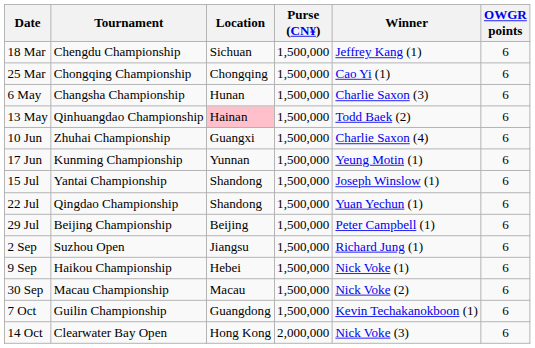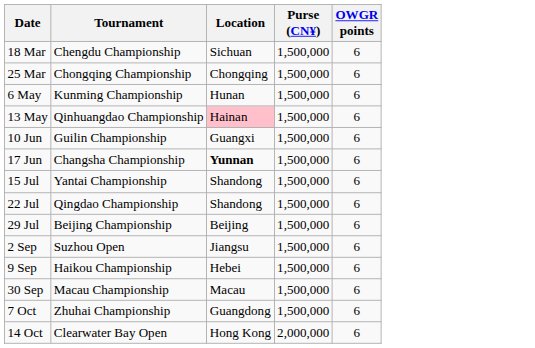 <table class="wikitable" style="font-size:95%">
 <tr>
 <th>Date</th>
 <th>Tournament</th>
 <th>Location</th>
 <th>Purse<br>(<a href='#'>CN¥</a>)</th>
-<th>Winner</th>
 <th><a href='#'>OWGR</a><br>points</th>
 </tr>
 <tr>
 <td>18 Mar</td>
 <td>Chengdu Championship</td>
 <td>Sichuan</td>
 <td align=right>1,500,000</td>
-<td> <a href='#'>Jeffrey Kang</a> (1)</td>
 <td align=center>6</td>
 </tr>
 <tr>
 <td>25 Mar</td>
 <td>Chongqing Championship</td>
 <td>Chongqing</td>
 <td align=right>1,500,000</td>
-<td> <a href='#'>Cao Yi</a> (1)</td>
 <td align=center>6</td>
 </tr>
 <tr>
 <td>6 May</td>
-<td>Changsha Championship</td>
+<td>Kunming Championship</td>
 <td>Hunan</td>
 <td align=right>1,500,000</td>
-<td> <a href='#'>Charlie Saxon</a> (3)</td>
 <td align=center>6</td>
 </tr>
 <tr>
 <td>13 May</td>
 <td>Qinhuangdao Championship</td>
 <td style="background: pink;">Hainan</td>
 <td align=right>1,500,000</td>
-<td> <a href='#'>Todd Baek</a> (2)</td>
 <td align=center>6</td>
 </tr>
 <tr>
 <td>10 Jun</td>
-<td>Zhuhai Championship</td>
+<td>Guilin Championship</td>
 <td>Guangxi</td>
 <td align=right>1,500,000</td>
-<td> <a href='#'>Charlie Saxon</a> (4)</td>
 <td align=center>6</td>
 </tr>
 <tr>
 <td>17 Jun</td>
-<td>Kunming Championship</td>
-<td>Yunnan</td>
+<td>Changsha Championship</td>
+<td><strong>Yunnan</strong></td>
 <td align=right>1,500,000</td>
-<td> <a href='#'>Yeung Motin</a> (1)</td>
 <td align=center>6</td>
 </tr>
 <tr>
 <td>15 Jul</td>
 <td>Yantai Championship</td>
 <td>Shandong</td>
 <td align=right>1,500,000</td>
-<td> <a href='#'>Joseph Winslow</a> (1)</td>
 <td align=center>6</td>
 </tr>
 <tr>
 <td>22 Jul</td>
 <td>Qingdao Championship</td>
 <td>Shandong</td>
 <td align=right>1,500,000</td>
-<td> <a href='#'>Yuan Yechun</a> (1)</td>
 <td align=center>6</td>
 </tr>
 <tr>
 <td>29 Jul</td>
 <td>Beijing Championship</td>
 <td>Beijing</td>
 <td align=right>1,500,000</td>
-<td> <a href='#'>Peter Campbell</a> (1)</td>
 <td align=center>6</td>
 </tr>
 <tr>
 <td>2 Sep</td>
 <td>Suzhou Open</td>
 <td>Jiangsu</td>
 <td align=right>1,500,000</td>
-<td> <a href='#'>Richard Jung</a> (1)</td>
 <td align=center>6</td>
 </tr>
 <tr>
 <td>9 Sep</td>
 <td>Haikou Championship</td>
 <td>Hebei</td>
 <td align=right>1,500,000</td>
-<td> <a href='#'>Nick Voke</a> (1)</td>
 <td align=center>6</td>
 </tr>
 <tr>
 <td>30 Sep</td>
 <td>Macau Championship</td>
 <td>Macau</td>
 <td align=right>1,500,000</td>
-<td> <a href='#'>Nick Voke</a> (2)</td>
 <td align=center>6</td>
 </tr>
 <tr>
 <td>7 Oct</td>
-<td>Guilin Championship</td>
+<td>Zhuhai Championship</td>
 <td>Guangdong</td>
 <td align=right>1,500,000</td>
-<td> <a href='#'>Kevin Techakanokboon</a> (1)</td>
 <td align=center>6</td>
 </tr>
 <tr>
 <td>14 Oct</td>
 <td>Clearwater Bay Open</td>
 <td>Hong Kong</td>
 <td align=right>2,000,000</td>
-<td> <a href='#'>Nick Voke</a> (3)</td>
 <td align=center>6</td>
 </tr>
 </table>
